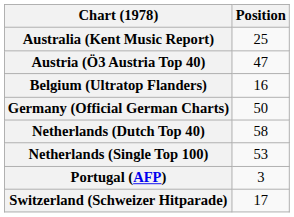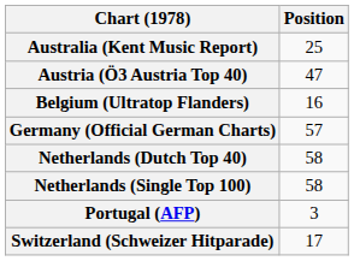 <table class="wikitable sortable plainrowheaders" style="text-align:center">
 <tr>
 <th>Chart (1978)</th>
 <th>Position</th>
 </tr>
 <tr>
 <th scope="row">Australia (Kent Music Report)</th>
 <td>25</td>
 </tr>
 <tr>
 <th scope="row">Austria (Ö3 Austria Top 40)</th>
 <td>47</td>
 </tr>
 <tr>
 <th scope="row">Belgium (Ultratop Flanders)</th>
 <td>16</td>
 </tr>
 <tr>
 <th scope="row">Germany (Official German Charts)</th>
-<td>50</td>
+<td>57</td>
 </tr>
 <tr>
 <th scope="row">Netherlands (Dutch Top 40)</th>
 <td>58</td>
 </tr>
 <tr>
 <th scope="row">Netherlands (Single Top 100)</th>
-<td>53</td>
+<td>58</td>
 </tr>
 <tr>
 <th scope="row">Portugal (<a href='#'>AFP</a>)</th>
 <td>3</td>
 </tr>
 <tr>
 <th scope="row">Switzerland (Schweizer Hitparade)</th>
 <td>17</td>
 </tr>
 </table>
